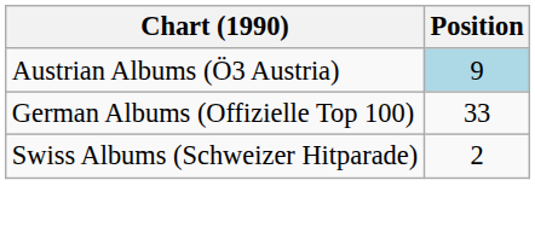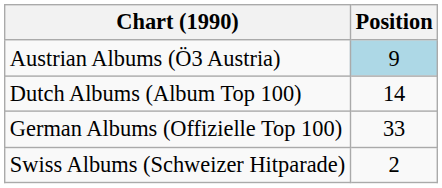 <table class="wikitable sortable">
 <tr>
 <th>Chart (1990)</th>
 <th>Position</th>
 </tr>
 <tr>
 <td>Austrian Albums (Ö3 Austria)</td>
 <td style="background: lightblue; text-align:center;">9</td>
 </tr>
 <tr>
+<td>Dutch Albums (Album Top 100)</td>
+<td style="text-align:center;">14</td>
+</tr>
+<tr>
 <td>German Albums (Offizielle Top 100)</td>
 <td style="text-align:center;">33</td>
 </tr>
 <tr>
 <td>Swiss Albums (Schweizer Hitparade)</td>
 <td style="text-align:center;">2</td>
 </tr>
 </table>
